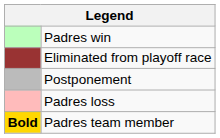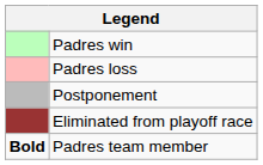 <table class="wikitable" style="font-size:90%">
 <tr>
 <th colspan="2">Legend</th>
 </tr>
 <tr>
 <td bgcolor="#bbffbb"> </td>
 <td>Padres win</td>
 </tr>
 <tr>
-<td bgcolor="#993333"> </td>
-<td>Eliminated from playoff race</td>
+<td bgcolor="#ffbbbb"> </td>
+<td>Padres loss</td>
 </tr>
 <tr>
 <td bgcolor="#bbbbbb"> </td>
 <td>Postponement</td>
 </tr>
 <tr>
-<td bgcolor="#ffbbbb"> </td>
-<td>Padres loss</td>
+<td bgcolor="#993333"> </td>
+<td>Eliminated from playoff race</td>
 </tr>
 <tr>
-<td style="background: gold;"><strong>Bold</strong></td>
+<td><strong>Bold</strong></td>
 <td>Padres team member</td>
 </tr>
 </table>
